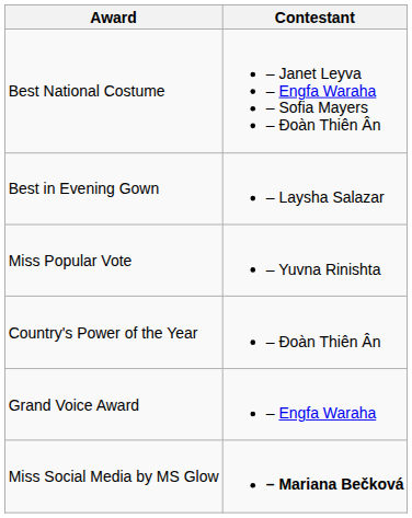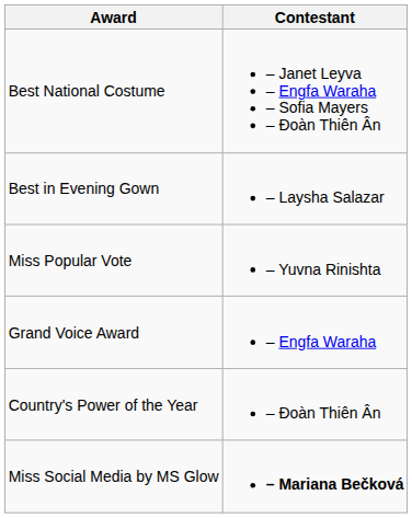 <table class="wikitable sortable" style="font-size: 95%;">
 <tr>
 <th>Award</th>
 <th>Contestant</th>
 </tr>
 <tr>
 <td>Best National Costume</td>
 <td><br><ul><li> – Janet Leyva</li><li> – <a href='#'>Engfa Waraha</a></li><li> – Sofia Mayers</li><li> – Đoàn Thiên Ân</li></ul></td>
 </tr>
 <tr>
 <td>Best in Evening Gown</td>
 <td><br><ul><li> – Laysha Salazar</li></ul></td>
 </tr>
 <tr>
 <td>Miss Popular Vote</td>
 <td><br><ul><li> – Yuvna Rinishta</li></ul></td>
 </tr>
 <tr>
+<td>Grand Voice Award</td>
+<td><br><ul><li> – <a href='#'>Engfa Waraha</a></li></ul></td>
+</tr>
+<tr>
 <td>Country's Power of the Year</td>
 <td><br><ul><li> – Đoàn Thiên Ân</li></ul></td>
-</tr>
-<tr>
-<td>Grand Voice Award</td>
-<td><br><ul><li> – <a href='#'>Engfa Waraha</a></li></ul></td>
 </tr>
 <tr>
 <td>Miss Social Media by MS Glow</td>
 <td><strong><br><ul><li> – Mariana Bečková</li></ul></strong></td>
 </tr>
 </table>
